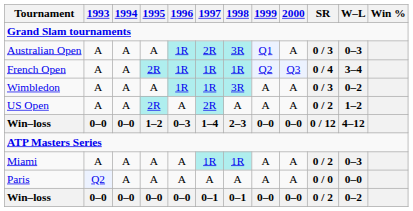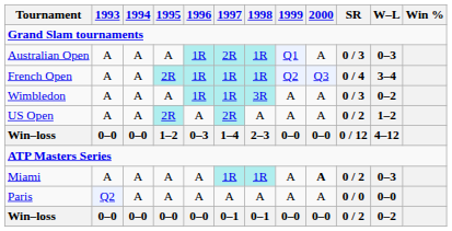 <table class=wikitable style=text-align:center;font-size:97%>
 <tr>
 <th>Tournament</th>
 <th><a href='#'>1993</a></th>
 <th><a href='#'>1994</a></th>
 <th><a href='#'>1995</a></th>
 <th><a href='#'>1996</a></th>
 <th><a href='#'>1997</a></th>
 <th><a href='#'>1998</a></th>
 <th><a href='#'>1999</a></th>
 <th><a href='#'>2000</a></th>
 <th>SR</th>
 <th>W–L</th>
 <th>Win %</th>
 </tr>
 <tr>
 <td colspan=23 align=left><strong><a href='#'>Grand Slam tournaments</a></strong></td>
 </tr>
 <tr>
 <td align=left><a href='#'>Australian Open</a></td>
 <td>A</td>
 <td>A</td>
 <td>A</td>
 <td bgcolor=afeeee><a href='#'>1R</a></td>
 <td bgcolor=afeeee><a href='#'>2R</a></td>
-<td bgcolor=afeeee><a href='#'>3R</a></td>
+<td bgcolor=afeeee><a href='#'>1R</a></td>
 <td bgcolor=ecf2ff><a href='#'>Q1</a></td>
 <td>A</td>
 <th>0 / 3</th>
 <th>0–3</th>
 <th></th>
 </tr>
 <tr>
 <td align=left><a href='#'>French Open</a></td>
 <td>A</td>
 <td>A</td>
 <td bgcolor=afeeee><a href='#'>2R</a></td>
 <td bgcolor=afeeee><a href='#'>1R</a></td>
 <td bgcolor=afeeee><a href='#'>1R</a></td>
 <td bgcolor=afeeee><a href='#'>1R</a></td>
 <td bgcolor=ecf2ff><a href='#'>Q2</a></td>
 <td bgcolor=ecf2ff><a href='#'>Q3</a></td>
 <th>0 / 4</th>
 <th>3–4</th>
 <th></th>
 </tr>
 <tr>
 <td align=left><a href='#'>Wimbledon</a></td>
 <td>A</td>
 <td>A</td>
 <td>A</td>
 <td bgcolor=afeeee><a href='#'>1R</a></td>
 <td bgcolor=afeeee><a href='#'>1R</a></td>
 <td bgcolor=afeeee><a href='#'>3R</a></td>
 <td>A</td>
 <td>A</td>
 <th>0 / 3</th>
 <th>0–2</th>
 <th></th>
 </tr>
 <tr>
 <td align=left><a href='#'>US Open</a></td>
 <td>A</td>
 <td>A</td>
 <td bgcolor=afeeee><a href='#'>2R</a></td>
 <td>A</td>
 <td bgcolor=afeeee><a href='#'>2R</a></td>
 <td>A</td>
 <td>A</td>
 <td>A</td>
 <th>0 / 2</th>
 <th>1–2</th>
 <th></th>
 </tr>
 <tr>
 <th style=text-align:left>Win–loss</th>
 <th>0–0</th>
 <th>0–0</th>
 <th>1–2</th>
 <th>0–3</th>
 <th>1–4</th>
 <th>2–3</th>
 <th>0–0</th>
 <th>0–0</th>
 <th>0 / 12</th>
 <th>4–12</th>
 <th></th>
 </tr>
 <tr>
 <td colspan=23 align=left><strong><a href='#'>ATP Masters Series</a></strong></td>
 </tr>
 <tr>
 <td align=left><a href='#'>Miami</a></td>
 <td>A</td>
 <td>A</td>
 <td>A</td>
 <td>A</td>
 <td bgcolor=afeeee><a href='#'>1R</a></td>
 <td bgcolor=afeeee><a href='#'>1R</a></td>
 <td>A</td>
-<td>A</td>
+<td><strong>A</strong></td>
 <th>0 / 2</th>
 <th>0–3</th>
 <th></th>
 </tr>
 <tr>
 <td align=left><a href='#'>Paris</a></td>
 <td bgcolor=ecf2ff><a href='#'>Q2</a></td>
 <td>A</td>
 <td>A</td>
 <td>A</td>
 <td>A</td>
 <td>A</td>
 <td>A</td>
 <td>A</td>
 <th>0 / 0</th>
 <th>0–0</th>
 <th></th>
 </tr>
 <tr>
 <th style=text-align:left>Win–loss</th>
 <th>0–0</th>
 <th>0–0</th>
 <th>0–0</th>
 <th>0–0</th>
 <th>0–1</th>
 <th>0–1</th>
 <th>0–0</th>
 <th>0–0</th>
 <th>0 / 2</th>
 <th>0–2</th>
 <th></th>
 </tr>
 </table>
